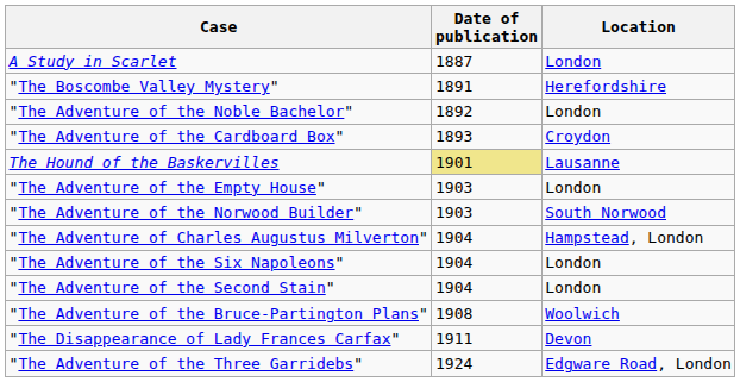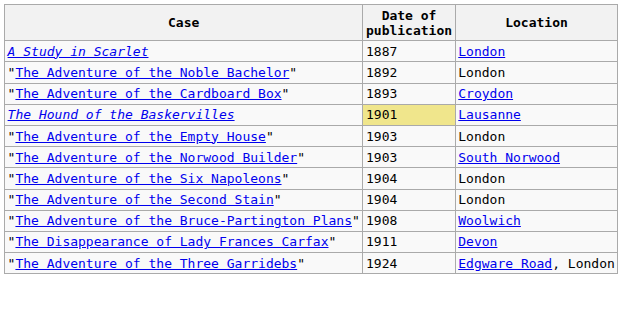 <table class="wikitable" border="1">
 <tr>
 <th>Case</th>
 <th>Date of<br>publication</th>
 <th>Location</th>
 </tr>
 <tr>
 <td><em><a href='#'>A Study in Scarlet</a></em></td>
 <td>1887</td>
 <td><a href='#'>London</a></td>
-</tr>
-<tr>
-<td>"<a href='#'>The Boscombe Valley Mystery</a>"</td>
-<td>1891</td>
-<td><a href='#'>Herefordshire</a></td>
 </tr>
 <tr>
 <td>"<a href='#'>The Adventure of the Noble Bachelor</a>"</td>
 <td>1892</td>
 <td>London</td>
 </tr>
 <tr>
 <td>"<a href='#'>The Adventure of the Cardboard Box</a>"</td>
 <td>1893</td>
 <td><a href='#'>Croydon</a></td>
 </tr>
 <tr>
 <td><em><a href='#'>The Hound of the Baskervilles</a></em></td>
 <td style="background: khaki;">1901</td>
 <td><a href='#'>Lausanne</a></td>
 </tr>
 <tr>
 <td>"<a href='#'>The Adventure of the Empty House</a>"</td>
 <td>1903</td>
 <td>London</td>
 </tr>
 <tr>
 <td>"<a href='#'>The Adventure of the Norwood Builder</a>"</td>
 <td>1903</td>
 <td><a href='#'>South Norwood</a></td>
 </tr>
 <tr>
-<td>"<a href='#'>The Adventure of Charles Augustus Milverton</a>"</td>
-<td>1904</td>
-<td><a href='#'>Hampstead</a>, London</td>
-</tr>
-<tr>
 <td>"<a href='#'>The Adventure of the Six Napoleons</a>"</td>
 <td>1904</td>
 <td>London</td>
 </tr>
 <tr>
 <td>"<a href='#'>The Adventure of the Second Stain</a>"</td>
 <td>1904</td>
 <td>London</td>
 </tr>
 <tr>
 <td>"<a href='#'>The Adventure of the Bruce-Partington Plans</a>"</td>
 <td>1908</td>
 <td><a href='#'>Woolwich</a></td>
 </tr>
 <tr>
 <td>"<a href='#'>The Disappearance of Lady Frances Carfax</a>"</td>
 <td>1911</td>
 <td><a href='#'>Devon</a></td>
 </tr>
 <tr>
 <td>"<a href='#'>The Adventure of the Three Garridebs</a>"</td>
 <td>1924</td>
 <td><a href='#'>Edgware Road</a>, London</td>
 </tr>
 </table>
